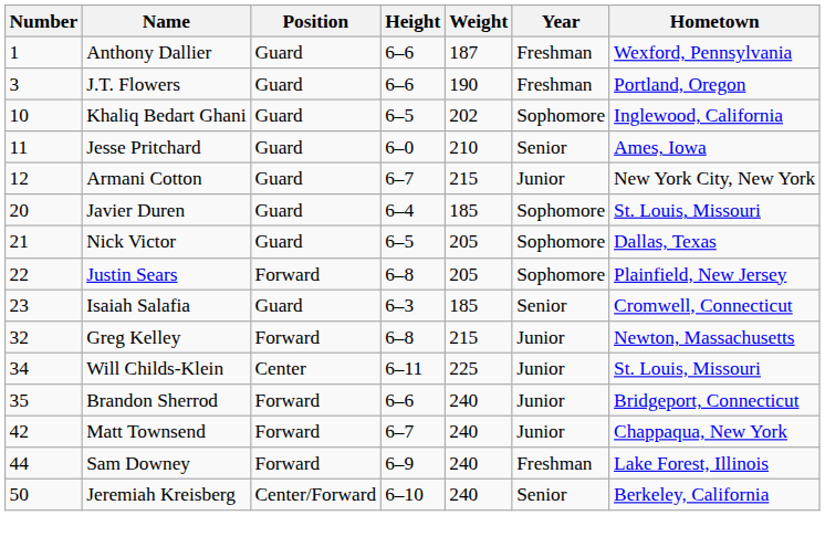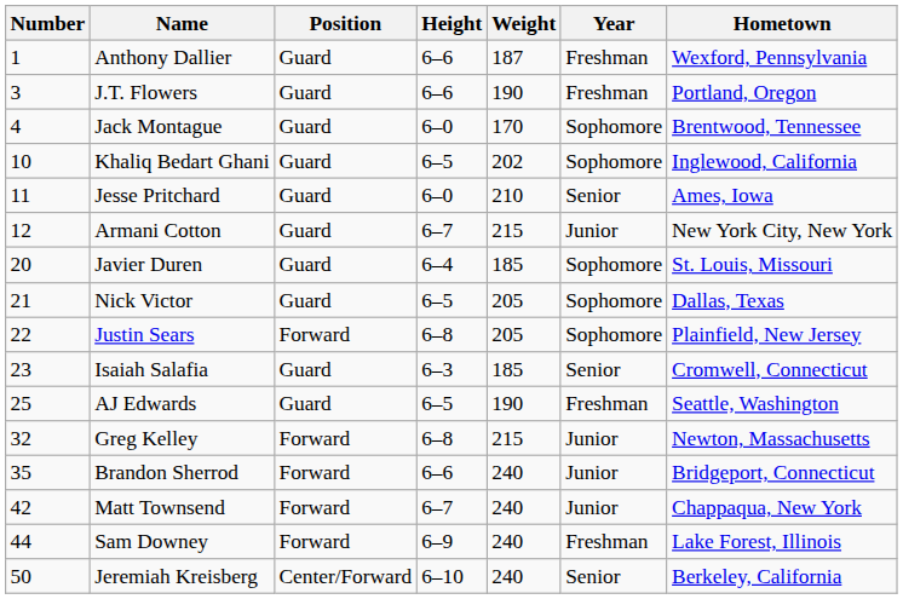 <table class="wikitable sortable" style="font-size: 95%;">
 <tr>
 <th>Number</th>
 <th>Name</th>
 <th>Position</th>
 <th>Height</th>
 <th>Weight</th>
 <th>Year</th>
 <th>Hometown</th>
 </tr>
 <tr>
 <td>1</td>
 <td>Anthony Dallier</td>
 <td>Guard</td>
 <td>6–6</td>
 <td>187</td>
 <td>Freshman</td>
 <td><a href='#'>Wexford, Pennsylvania</a></td>
 </tr>
 <tr>
 <td>3</td>
 <td>J.T. Flowers</td>
 <td>Guard</td>
 <td>6–6</td>
 <td>190</td>
 <td>Freshman</td>
 <td><a href='#'>Portland, Oregon</a></td>
+</tr>
+<tr>
+<td>4</td>
+<td>Jack Montague</td>
+<td>Guard</td>
+<td>6–0</td>
+<td>170</td>
+<td>Sophomore</td>
+<td><a href='#'>Brentwood, Tennessee</a></td>
 </tr>
 <tr>
 <td>10</td>
 <td>Khaliq Bedart Ghani</td>
 <td>Guard</td>
 <td>6–5</td>
 <td>202</td>
 <td>Sophomore</td>
 <td><a href='#'>Inglewood, California</a></td>
 </tr>
 <tr>
 <td>11</td>
 <td>Jesse Pritchard</td>
 <td>Guard</td>
 <td>6–0</td>
 <td>210</td>
 <td>Senior</td>
 <td><a href='#'>Ames, Iowa</a></td>
 </tr>
 <tr>
 <td>12</td>
 <td>Armani Cotton</td>
 <td>Guard</td>
 <td>6–7</td>
 <td>215</td>
 <td>Junior</td>
 <td>New York City, New York</td>
 </tr>
 <tr>
 <td>20</td>
 <td>Javier Duren</td>
 <td>Guard</td>
 <td>6–4</td>
 <td>185</td>
 <td>Sophomore</td>
 <td><a href='#'>St. Louis, Missouri</a></td>
 </tr>
 <tr>
 <td>21</td>
 <td>Nick Victor</td>
 <td>Guard</td>
 <td>6–5</td>
 <td>205</td>
 <td>Sophomore</td>
 <td><a href='#'>Dallas, Texas</a></td>
 </tr>
 <tr>
 <td>22</td>
 <td><a href='#'>Justin Sears</a></td>
 <td>Forward</td>
 <td>6–8</td>
 <td>205</td>
 <td>Sophomore</td>
 <td><a href='#'>Plainfield, New Jersey</a></td>
 </tr>
 <tr>
 <td>23</td>
 <td>Isaiah Salafia</td>
 <td>Guard</td>
 <td>6–3</td>
 <td>185</td>
 <td>Senior</td>
 <td><a href='#'>Cromwell, Connecticut</a></td>
 </tr>
 <tr>
+<td>25</td>
+<td>AJ Edwards</td>
+<td>Guard</td>
+<td>6–5</td>
+<td>190</td>
+<td>Freshman</td>
+<td><a href='#'>Seattle, Washington</a></td>
+</tr>
+<tr>
 <td>32</td>
 <td>Greg Kelley</td>
 <td>Forward</td>
 <td>6–8</td>
 <td>215</td>
 <td>Junior</td>
 <td><a href='#'>Newton, Massachusetts</a></td>
-</tr>
-<tr>
-<td>34</td>
-<td>Will Childs-Klein</td>
-<td>Center</td>
-<td>6–11</td>
-<td>225</td>
-<td>Junior</td>
-<td><a href='#'>St. Louis, Missouri</a></td>
 </tr>
 <tr>
 <td>35</td>
 <td>Brandon Sherrod</td>
 <td>Forward</td>
 <td>6–6</td>
 <td>240</td>
 <td>Junior</td>
 <td><a href='#'>Bridgeport, Connecticut</a></td>
 </tr>
 <tr>
 <td>42</td>
 <td>Matt Townsend</td>
 <td>Forward</td>
 <td>6–7</td>
 <td>240</td>
 <td>Junior</td>
 <td><a href='#'>Chappaqua, New York</a></td>
 </tr>
 <tr>
 <td>44</td>
 <td>Sam Downey</td>
 <td>Forward</td>
 <td>6–9</td>
 <td>240</td>
 <td>Freshman</td>
 <td><a href='#'>Lake Forest, Illinois</a></td>
 </tr>
 <tr>
 <td>50</td>
 <td>Jeremiah Kreisberg</td>
 <td>Center/Forward</td>
 <td>6–10</td>
 <td>240</td>
 <td>Senior</td>
 <td><a href='#'>Berkeley, California</a></td>
 </tr>
 </table>
